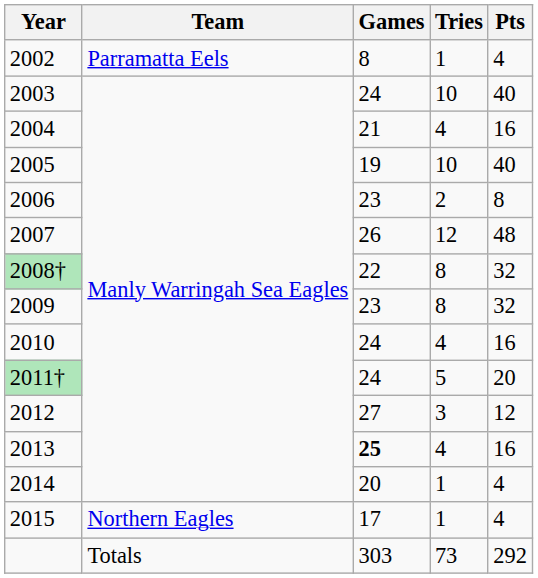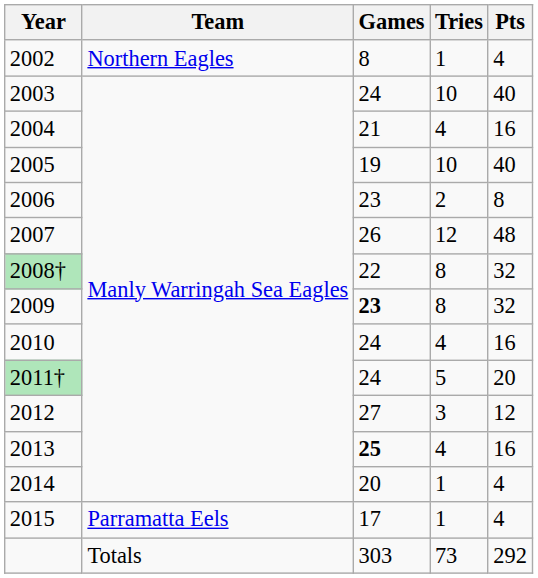 <table class="wikitable">
 <tr>
 <th>Year</th>
 <th>Team</th>
 <th>Games</th>
 <th>Tries</th>
 <th>Pts</th>
 </tr>
 <tr>
 <td>2002</td>
-<td> <a href='#'>Parramatta Eels</a></td>
+<td> <a href='#'>Northern Eagles</a></td>
 <td>8</td>
 <td>1</td>
 <td>4</td>
 </tr>
 <tr>
 <td>2003</td>
 <td rowspan="12"> <a href='#'>Manly Warringah Sea Eagles</a></td>
 <td>24</td>
 <td>10</td>
 <td>40</td>
 </tr>
 <tr>
 <td>2004</td>
 <td>21</td>
 <td>4</td>
 <td>16</td>
 </tr>
 <tr>
 <td>2005</td>
 <td>19</td>
 <td>10</td>
 <td>40</td>
 </tr>
 <tr>
 <td>2006</td>
 <td>23</td>
 <td>2</td>
 <td>8</td>
 </tr>
 <tr>
 <td>2007</td>
 <td>26</td>
 <td>12</td>
 <td>48</td>
 </tr>
 <tr>
 <td style="background:#afe6ba; width:3em;">2008†</td>
 <td>22</td>
 <td>8</td>
 <td>32</td>
 </tr>
 <tr>
 <td>2009</td>
-<td>23</td>
+<td><strong>23</strong></td>
 <td>8</td>
 <td>32</td>
 </tr>
 <tr>
 <td>2010</td>
 <td>24</td>
 <td>4</td>
 <td>16</td>
 </tr>
 <tr>
 <td style="background:#afe6ba; width:3em;">2011†</td>
 <td>24</td>
 <td>5</td>
 <td>20</td>
 </tr>
 <tr>
 <td>2012</td>
 <td>27</td>
 <td>3</td>
 <td>12</td>
 </tr>
 <tr>
 <td>2013</td>
 <td><strong>25</strong></td>
 <td>4</td>
 <td>16</td>
 </tr>
 <tr>
 <td>2014</td>
 <td>20</td>
 <td>1</td>
 <td>4</td>
 </tr>
 <tr>
 <td>2015</td>
-<td> <a href='#'>Northern Eagles</a></td>
+<td> <a href='#'>Parramatta Eels</a></td>
 <td>17</td>
 <td>1</td>
 <td>4</td>
 </tr>
 <tr>
 <td></td>
 <td>Totals</td>
 <td>303</td>
 <td>73</td>
 <td>292</td>
 </tr>
 </table>
